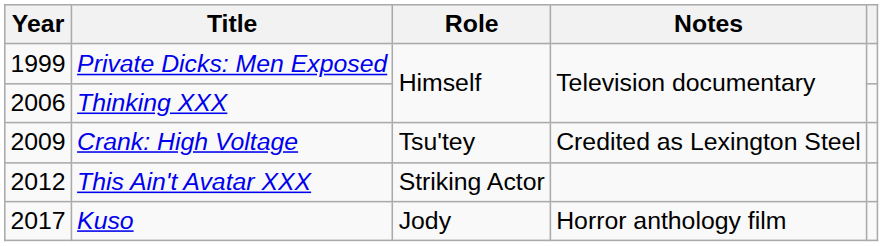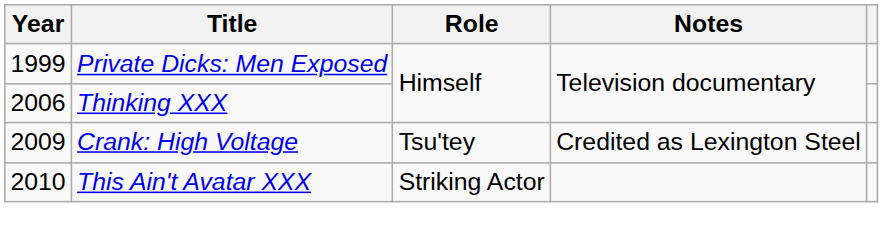 <table class="wikitable plainrowheaders unsortable">
 <tr>
 <th scope="col">Year</th>
 <th scope="col">Title</th>
 <th scope="col">Role</th>
 <th scope="col" class="unsortable">Notes</th>
 <th scope="col" class="unsortable"></th>
 </tr>
 <tr>
 <td>1999</td>
 <td><em><a href='#'>Private Dicks: Men Exposed</a></em></td>
 <td rowspan="2">Himself</td>
 <td rowspan="2">Television documentary</td>
 <td style="text-align:center;"></td>
 </tr>
 <tr>
 <td>2006</td>
 <td><em><a href='#'>Thinking XXX</a></em></td>
 <td></td>
 </tr>
 <tr>
 <td>2009</td>
 <td><em><a href='#'>Crank: High Voltage</a></em></td>
 <td>Tsu'tey</td>
 <td>Credited as Lexington Steel</td>
 <td style="text-align:center;"></td>
 </tr>
 <tr>
-<td>2012</td>
+<td>2010</td>
 <td><em><a href='#'>This Ain't Avatar XXX</a></em></td>
 <td>Striking Actor</td>
 <td></td>
 <td style="text-align:center;"></td>
 </tr>
-<tr>
-<td>2017</td>
-<td><em><a href='#'>Kuso</a></em></td>
-<td>Jody</td>
-<td>Horror anthology film</td>
-<td style="text-align:center;"></td>
-</tr>
 </table>
